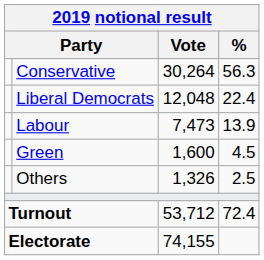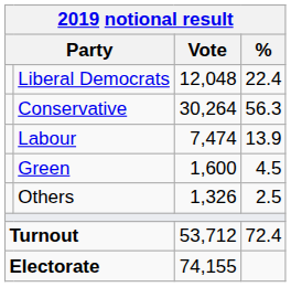 <table class="wikitable">
 <tr>
 <th colspan="4"><a href='#'>2019</a> <a href='#'>notional result</a></th>
 </tr>
 <tr>
 <th bgcolor="#DDDDFF" width="130px" colspan="2">Party</th>
 <th bgcolor="#DDDDFF" width="50px">Vote</th>
 <th bgcolor="#DDDDFF" width="30px">%</th>
 </tr>
 <tr>
 <td></td>
+<td><a href='#'>Liberal Democrats</a></td>
+<td align=right>12,048</td>
+<td align=right>22.4</td>
+</tr>
+<tr>
+<td></td>
 <td><a href='#'>Conservative</a></td>
 <td align=right>30,264</td>
 <td align=right>56.3</td>
 </tr>
 <tr>
 <td></td>
-<td><a href='#'>Liberal Democrats</a></td>
-<td align=right>12,048</td>
-<td align=right>22.4</td>
-</tr>
-<tr>
-<td></td>
 <td><a href='#'>Labour</a></td>
-<td align=right>7,473</td>
+<td align=right>7,474</td>
 <td align=right>13.9</td>
 </tr>
 <tr>
 <td></td>
 <td><a href='#'>Green</a></td>
 <td align=right>1,600</td>
 <td align=right>4.5</td>
 </tr>
 <tr>
 <td></td>
 <td>Others</td>
 <td align=right>1,326</td>
 <td align=right>2.5</td>
 </tr>
 <tr>
 <td colspan="4" bgcolor="#EAECF0"></td>
 </tr>
 <tr>
 <td colspan="2"><strong>Turnout</strong></td>
 <td align=right>53,712</td>
 <td align=right>72.4</td>
 </tr>
 <tr>
 <td colspan="2"><strong>Electorate</strong></td>
 <td align=right>74,155</td>
 </tr>
 </table>
